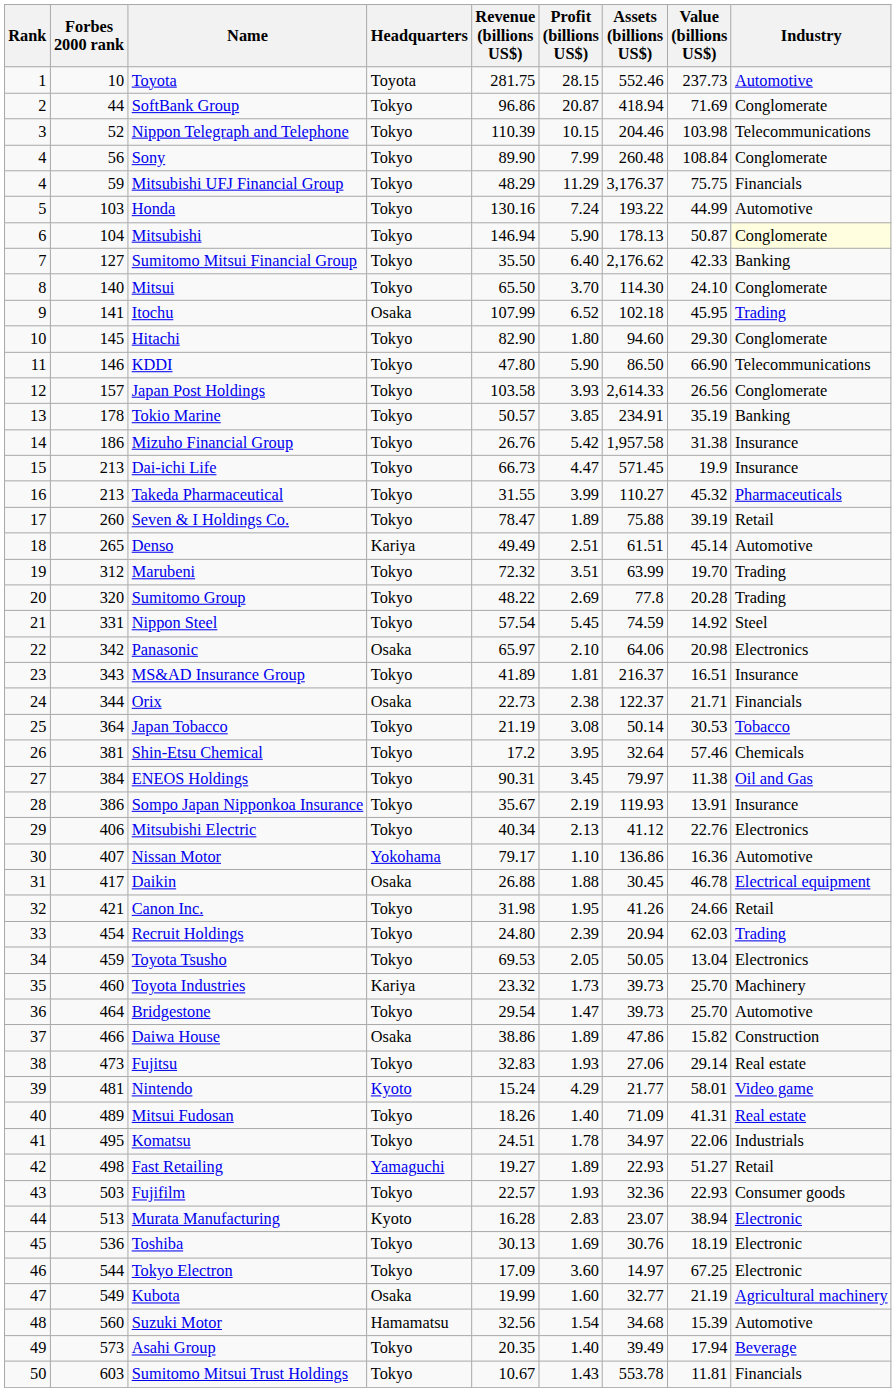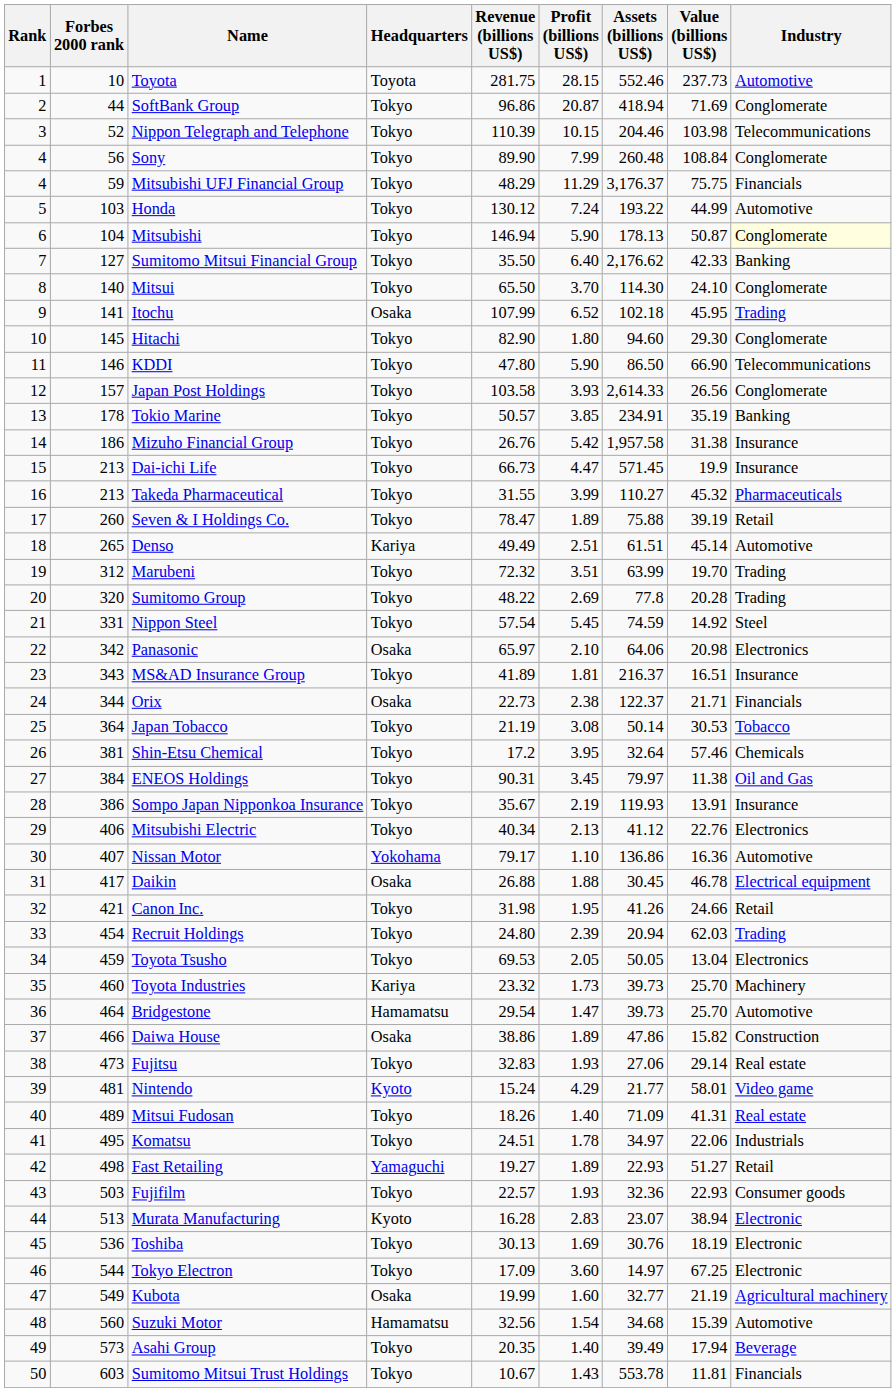 <table class="wikitable sortable" style="text-align:right;">
 <tr>
 <th align="center">Rank</th>
 <th align="center">Forbes <br>2000 rank</th>
 <th align="center">Name</th>
 <th align="center">Headquarters</th>
 <th align="center">Revenue<br>(billions <br>US$)</th>
 <th align="center">Profit<br>(billions <br>US$)</th>
 <th align="center">Assets<br>(billions <br>US$)</th>
 <th align="center">Value<br>(billions <br>US$)</th>
 <th align="center">Industry</th>
 </tr>
 <tr>
 <td>1</td>
 <td>10</td>
 <td align="left"><a href='#'>Toyota</a></td>
 <td align="left">Toyota</td>
 <td>281.75</td>
 <td>28.15</td>
 <td>552.46</td>
 <td>237.73</td>
 <td align="left"><a href='#'>Automotive</a></td>
 </tr>
 <tr>
 <td>2</td>
 <td>44</td>
 <td align="left"><a href='#'>SoftBank Group</a></td>
 <td align="left">Tokyo</td>
 <td>96.86</td>
 <td>20.87</td>
 <td>418.94</td>
 <td>71.69</td>
 <td align="left">Conglomerate</td>
 </tr>
 <tr>
 <td>3</td>
 <td>52</td>
 <td align="left"><a href='#'>Nippon Telegraph and Telephone</a></td>
 <td align="left">Tokyo</td>
 <td>110.39</td>
 <td>10.15</td>
 <td>204.46</td>
 <td>103.98</td>
 <td align="left">Telecommunications</td>
 </tr>
 <tr>
 <td>4</td>
 <td>56</td>
 <td align="left"><a href='#'>Sony</a></td>
 <td align="left">Tokyo</td>
 <td>89.90</td>
 <td>7.99</td>
 <td>260.48</td>
 <td>108.84</td>
 <td align="left">Conglomerate</td>
 </tr>
 <tr>
 <td>4</td>
 <td>59</td>
 <td align="left"><a href='#'>Mitsubishi UFJ Financial Group</a></td>
 <td align="left">Tokyo</td>
 <td>48.29</td>
 <td>11.29</td>
 <td>3,176.37</td>
 <td>75.75</td>
 <td align="left">Financials</td>
 </tr>
 <tr>
 <td>5</td>
 <td>103</td>
 <td align="left"><a href='#'>Honda</a></td>
 <td align="left">Tokyo</td>
-<td>130.16</td>
+<td>130.12</td>
 <td>7.24</td>
 <td>193.22</td>
 <td>44.99</td>
 <td align="left">Automotive</td>
 </tr>
 <tr>
 <td>6</td>
 <td>104</td>
 <td align="left"><a href='#'>Mitsubishi</a></td>
 <td align="left">Tokyo</td>
 <td>146.94</td>
 <td>5.90</td>
 <td>178.13</td>
 <td>50.87</td>
 <td align="left" style="background: lightyellow;">Conglomerate</td>
 </tr>
 <tr>
 <td>7</td>
 <td>127</td>
 <td align="left"><a href='#'>Sumitomo Mitsui Financial Group</a></td>
 <td align="left">Tokyo</td>
 <td>35.50</td>
 <td>6.40</td>
 <td>2,176.62</td>
 <td>42.33</td>
 <td align="left">Banking</td>
 </tr>
 <tr>
 <td>8</td>
 <td>140</td>
 <td align="left"><a href='#'>Mitsui</a></td>
 <td align="left">Tokyo</td>
 <td>65.50</td>
 <td>3.70</td>
 <td>114.30</td>
 <td>24.10</td>
 <td align="left">Conglomerate</td>
 </tr>
 <tr>
 <td>9</td>
 <td>141</td>
 <td align="left"><a href='#'>Itochu</a></td>
 <td align="left">Osaka</td>
 <td>107.99</td>
 <td>6.52</td>
 <td>102.18</td>
 <td>45.95</td>
 <td align="left"><a href='#'>Trading</a></td>
 </tr>
 <tr>
 <td>10</td>
 <td>145</td>
 <td align="left"><a href='#'>Hitachi</a></td>
 <td align="left">Tokyo</td>
 <td>82.90</td>
 <td>1.80</td>
 <td>94.60</td>
 <td>29.30</td>
 <td align="left">Conglomerate</td>
 </tr>
 <tr>
 <td>11</td>
 <td>146</td>
 <td align="left"><a href='#'>KDDI</a></td>
 <td align="left">Tokyo</td>
 <td>47.80</td>
 <td>5.90</td>
 <td>86.50</td>
 <td>66.90</td>
 <td align="left">Telecommunications</td>
 </tr>
 <tr>
 <td>12</td>
 <td>157</td>
 <td align="left"><a href='#'>Japan Post Holdings</a></td>
 <td align="left">Tokyo</td>
 <td>103.58</td>
 <td>3.93</td>
 <td>2,614.33</td>
 <td>26.56</td>
 <td align="left">Conglomerate</td>
 </tr>
 <tr>
 <td>13</td>
 <td>178</td>
 <td align="left"><a href='#'>Tokio Marine</a></td>
 <td align="left">Tokyo</td>
 <td>50.57</td>
 <td>3.85</td>
 <td>234.91</td>
 <td>35.19</td>
 <td align="left">Banking</td>
 </tr>
 <tr>
 <td>14</td>
 <td>186</td>
 <td align="left"><a href='#'>Mizuho Financial Group</a></td>
 <td align="left">Tokyo</td>
 <td>26.76</td>
 <td>5.42</td>
 <td>1,957.58</td>
 <td>31.38</td>
 <td align="left">Insurance</td>
 </tr>
 <tr>
 <td>15</td>
 <td>213</td>
 <td align="left"><a href='#'>Dai-ichi Life</a></td>
 <td align="left">Tokyo</td>
 <td>66.73</td>
 <td>4.47</td>
 <td>571.45</td>
 <td>19.9</td>
 <td align="left">Insurance</td>
 </tr>
 <tr>
 <td>16</td>
 <td>213</td>
 <td align="left"><a href='#'>Takeda Pharmaceutical</a></td>
 <td align="left">Tokyo</td>
 <td>31.55</td>
 <td>3.99</td>
 <td>110.27</td>
 <td>45.32</td>
 <td align="left"><a href='#'>Pharmaceuticals</a></td>
 </tr>
 <tr>
 <td>17</td>
 <td>260</td>
 <td align="left"><a href='#'>Seven & I Holdings Co.</a></td>
 <td align="left">Tokyo</td>
 <td>78.47</td>
 <td>1.89</td>
 <td>75.88</td>
 <td>39.19</td>
 <td align="left">Retail</td>
 </tr>
 <tr>
 <td>18</td>
 <td>265</td>
 <td align="left"><a href='#'>Denso</a></td>
 <td align="left">Kariya</td>
 <td>49.49</td>
 <td>2.51</td>
 <td>61.51</td>
 <td>45.14</td>
 <td align="left">Automotive</td>
 </tr>
 <tr>
 <td>19</td>
 <td>312</td>
 <td align="left"><a href='#'>Marubeni</a></td>
 <td align="left">Tokyo</td>
 <td>72.32</td>
 <td>3.51</td>
 <td>63.99</td>
 <td>19.70</td>
 <td align="left">Trading</td>
 </tr>
 <tr>
 <td>20</td>
 <td>320</td>
 <td align="left"><a href='#'>Sumitomo Group</a></td>
 <td align="left">Tokyo</td>
 <td>48.22</td>
 <td>2.69</td>
 <td>77.8</td>
 <td>20.28</td>
 <td align="left">Trading</td>
 </tr>
 <tr>
 <td>21</td>
 <td>331</td>
 <td align="left"><a href='#'>Nippon Steel</a></td>
 <td align="left">Tokyo</td>
 <td>57.54</td>
 <td>5.45</td>
 <td>74.59</td>
 <td>14.92</td>
 <td align="left">Steel</td>
 </tr>
 <tr>
 <td>22</td>
 <td>342</td>
 <td align="left"><a href='#'>Panasonic</a></td>
 <td align="left">Osaka</td>
 <td>65.97</td>
 <td>2.10</td>
 <td>64.06</td>
 <td>20.98</td>
 <td align="left">Electronics</td>
 </tr>
 <tr>
 <td>23</td>
 <td>343</td>
 <td align="left"><a href='#'>MS&AD Insurance Group</a></td>
 <td align="left">Tokyo</td>
 <td>41.89</td>
 <td>1.81</td>
 <td>216.37</td>
 <td>16.51</td>
 <td align="left">Insurance</td>
 </tr>
 <tr>
 <td>24</td>
 <td>344</td>
 <td align="left"><a href='#'>Orix</a></td>
 <td align="left">Osaka</td>
 <td>22.73</td>
 <td>2.38</td>
 <td>122.37</td>
 <td>21.71</td>
 <td align="left">Financials</td>
 </tr>
 <tr>
 <td>25</td>
 <td>364</td>
 <td align="left"><a href='#'>Japan Tobacco</a></td>
 <td align="left">Tokyo</td>
 <td>21.19</td>
 <td>3.08</td>
 <td>50.14</td>
 <td>30.53</td>
 <td align="left"><a href='#'>Tobacco</a></td>
 </tr>
 <tr>
 <td>26</td>
 <td>381</td>
 <td align="left"><a href='#'>Shin-Etsu Chemical</a></td>
 <td align="left">Tokyo</td>
 <td>17.2</td>
 <td>3.95</td>
 <td>32.64</td>
 <td>57.46</td>
 <td align="left">Chemicals</td>
 </tr>
 <tr>
 <td>27</td>
 <td>384</td>
 <td align="left"><a href='#'>ENEOS Holdings</a></td>
 <td align="left">Tokyo</td>
 <td>90.31</td>
 <td>3.45</td>
 <td>79.97</td>
 <td>11.38</td>
 <td align="left"><a href='#'>Oil and Gas</a></td>
 </tr>
 <tr>
 <td>28</td>
 <td>386</td>
 <td align="left"><a href='#'>Sompo Japan Nipponkoa Insurance</a></td>
 <td align="left">Tokyo</td>
 <td>35.67</td>
 <td>2.19</td>
 <td>119.93</td>
 <td>13.91</td>
 <td align="left">Insurance</td>
 </tr>
 <tr>
 <td>29</td>
 <td>406</td>
 <td align="left"><a href='#'>Mitsubishi Electric</a></td>
 <td align="left">Tokyo</td>
 <td>40.34</td>
 <td>2.13</td>
 <td>41.12</td>
 <td>22.76</td>
 <td align="left">Electronics</td>
 </tr>
 <tr>
 <td>30</td>
 <td>407</td>
 <td align="left"><a href='#'>Nissan Motor</a></td>
 <td align="left"><a href='#'>Yokohama</a></td>
 <td>79.17</td>
 <td>1.10</td>
 <td>136.86</td>
 <td>16.36</td>
 <td align="left">Automotive</td>
 </tr>
 <tr>
 <td>31</td>
 <td>417</td>
 <td align="left"><a href='#'>Daikin</a></td>
 <td align="left">Osaka</td>
 <td>26.88</td>
 <td>1.88</td>
 <td>30.45</td>
 <td>46.78</td>
 <td align="left"><a href='#'>Electrical equipment</a></td>
 </tr>
 <tr>
 <td>32</td>
 <td>421</td>
 <td align="left"><a href='#'>Canon Inc.</a></td>
 <td align="left">Tokyo</td>
 <td>31.98</td>
 <td>1.95</td>
 <td>41.26</td>
 <td>24.66</td>
 <td align="left">Retail</td>
 </tr>
 <tr>
 <td>33</td>
 <td>454</td>
 <td align="left"><a href='#'>Recruit Holdings</a></td>
 <td align="left">Tokyo</td>
 <td>24.80</td>
 <td>2.39</td>
 <td>20.94</td>
 <td>62.03</td>
 <td align="left"><a href='#'>Trading</a></td>
 </tr>
 <tr>
 <td>34</td>
 <td>459</td>
 <td align="left"><a href='#'>Toyota Tsusho</a></td>
 <td align="left">Tokyo</td>
 <td>69.53</td>
 <td>2.05</td>
 <td>50.05</td>
 <td>13.04</td>
 <td align="left">Electronics</td>
 </tr>
 <tr>
 <td>35</td>
 <td>460</td>
 <td align="left"><a href='#'>Toyota Industries</a></td>
 <td align="left">Kariya</td>
 <td>23.32</td>
 <td>1.73</td>
 <td>39.73</td>
 <td>25.70</td>
 <td align="left">Machinery</td>
 </tr>
 <tr>
 <td>36</td>
 <td>464</td>
 <td align="left"><a href='#'>Bridgestone</a></td>
-<td align="left">Tokyo</td>
+<td align="left">Hamamatsu</td>
 <td>29.54</td>
 <td>1.47</td>
 <td>39.73</td>
 <td>25.70</td>
 <td align="left">Automotive</td>
 </tr>
 <tr>
 <td>37</td>
 <td>466</td>
 <td align="left"><a href='#'>Daiwa House</a></td>
 <td align="left">Osaka</td>
 <td>38.86</td>
 <td>1.89</td>
 <td>47.86</td>
 <td>15.82</td>
 <td align="left">Construction</td>
 </tr>
 <tr>
 <td>38</td>
 <td>473</td>
 <td align="left"><a href='#'>Fujitsu</a></td>
 <td align="left">Tokyo</td>
 <td>32.83</td>
 <td>1.93</td>
 <td>27.06</td>
 <td>29.14</td>
 <td align="left">Real estate</td>
 </tr>
 <tr>
 <td>39</td>
 <td>481</td>
 <td align="left"><a href='#'>Nintendo</a></td>
 <td align="left"><a href='#'>Kyoto</a></td>
 <td>15.24</td>
 <td>4.29</td>
 <td>21.77</td>
 <td>58.01</td>
 <td align="left"><a href='#'>Video game</a></td>
 </tr>
 <tr>
 <td>40</td>
 <td>489</td>
 <td align="left"><a href='#'>Mitsui Fudosan</a></td>
 <td align="left">Tokyo</td>
 <td>18.26</td>
 <td>1.40</td>
 <td>71.09</td>
 <td>41.31</td>
 <td align="left"><a href='#'>Real estate</a></td>
 </tr>
 <tr>
 <td>41</td>
 <td>495</td>
 <td align="left"><a href='#'>Komatsu</a></td>
 <td align="left">Tokyo</td>
 <td>24.51</td>
 <td>1.78</td>
 <td>34.97</td>
 <td>22.06</td>
 <td align="left">Industrials</td>
 </tr>
 <tr>
 <td>42</td>
 <td>498</td>
 <td align="left"><a href='#'>Fast Retailing</a></td>
 <td align="left"><a href='#'>Yamaguchi</a></td>
 <td>19.27</td>
 <td>1.89</td>
 <td>22.93</td>
 <td>51.27</td>
 <td align="left">Retail</td>
 </tr>
 <tr>
 <td>43</td>
 <td>503</td>
 <td align="left"><a href='#'>Fujifilm</a></td>
 <td align="left">Tokyo</td>
 <td>22.57</td>
 <td>1.93</td>
 <td>32.36</td>
 <td>22.93</td>
 <td align="left">Consumer goods</td>
 </tr>
 <tr>
 <td>44</td>
 <td>513</td>
 <td align="left"><a href='#'>Murata Manufacturing</a></td>
 <td align="left">Kyoto</td>
 <td>16.28</td>
 <td>2.83</td>
 <td>23.07</td>
 <td>38.94</td>
 <td align="left"><a href='#'>Electronic</a></td>
 </tr>
 <tr>
 <td>45</td>
 <td>536</td>
 <td align="left"><a href='#'>Toshiba</a></td>
 <td align="left">Tokyo</td>
 <td>30.13</td>
 <td>1.69</td>
 <td>30.76</td>
 <td>18.19</td>
 <td align="left">Electronic</td>
 </tr>
 <tr>
 <td>46</td>
 <td>544</td>
 <td align="left"><a href='#'>Tokyo Electron</a></td>
 <td align="left">Tokyo</td>
 <td>17.09</td>
 <td>3.60</td>
 <td>14.97</td>
 <td>67.25</td>
 <td align="left">Electronic</td>
 </tr>
 <tr>
 <td>47</td>
 <td>549</td>
 <td align="left"><a href='#'>Kubota</a></td>
 <td align="left">Osaka</td>
 <td>19.99</td>
 <td>1.60</td>
 <td>32.77</td>
 <td>21.19</td>
 <td align="left"><a href='#'>Agricultural machinery</a></td>
 </tr>
 <tr>
 <td>48</td>
 <td>560</td>
 <td align="left"><a href='#'>Suzuki Motor</a></td>
 <td align="left">Hamamatsu</td>
 <td>32.56</td>
 <td>1.54</td>
 <td>34.68</td>
 <td>15.39</td>
 <td align="left">Automotive</td>
 </tr>
 <tr>
 <td>49</td>
 <td>573</td>
 <td align="left"><a href='#'>Asahi Group</a></td>
 <td align="left">Tokyo</td>
 <td>20.35</td>
 <td>1.40</td>
 <td>39.49</td>
 <td>17.94</td>
 <td align="left"><a href='#'>Beverage</a></td>
 </tr>
 <tr>
 <td>50</td>
 <td>603</td>
 <td align="left"><a href='#'>Sumitomo Mitsui Trust Holdings</a></td>
 <td align="left">Tokyo</td>
 <td>10.67</td>
 <td>1.43</td>
 <td>553.78</td>
 <td>11.81</td>
 <td align="left">Financials</td>
 </tr>
 </table>
